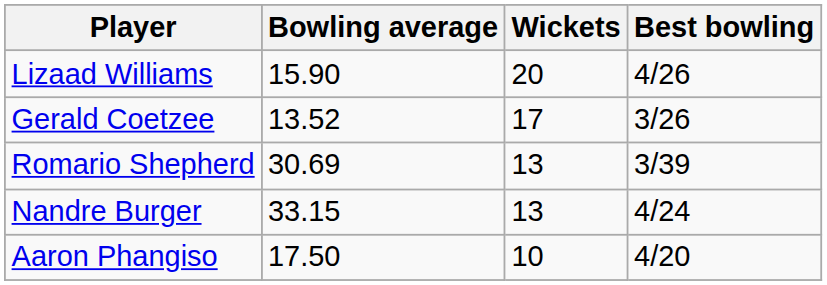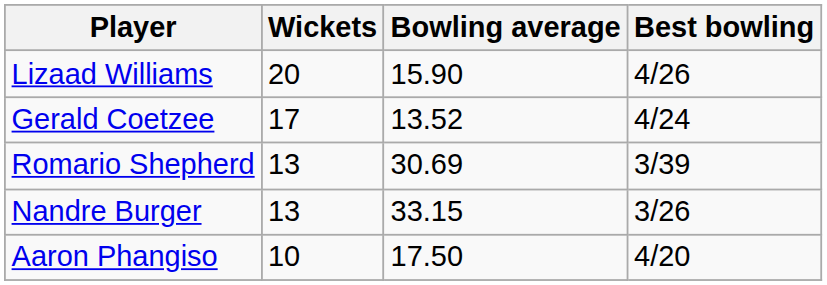 <table class="wikitable">
 <tr>
 <th>Player</th>
+<th>Wickets</th>
 <th>Bowling average</th>
-<th>Wickets</th>
 <th>Best bowling</th>
 </tr>
 <tr>
 <td><a href='#'>Lizaad Williams</a></td>
+<td>20</td>
 <td>15.90</td>
-<td>20</td>
 <td>4/26</td>
 </tr>
 <tr>
 <td><a href='#'>Gerald Coetzee</a></td>
+<td>17</td>
 <td>13.52</td>
-<td>17</td>
-<td>3/26</td>
+<td>4/24</td>
 </tr>
 <tr>
 <td><a href='#'>Romario Shepherd</a></td>
+<td>13</td>
 <td>30.69</td>
-<td>13</td>
 <td>3/39</td>
 </tr>
 <tr>
 <td><a href='#'>Nandre Burger</a></td>
+<td>13</td>
 <td>33.15</td>
-<td>13</td>
-<td>4/24</td>
+<td>3/26</td>
 </tr>
 <tr>
 <td><a href='#'>Aaron Phangiso</a></td>
+<td>10</td>
 <td>17.50</td>
-<td>10</td>
 <td>4/20</td>
 </tr>
 </table>
